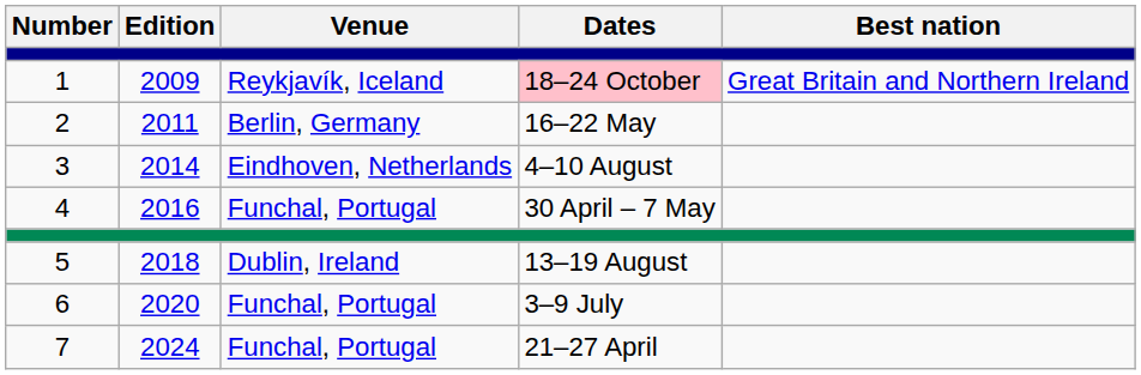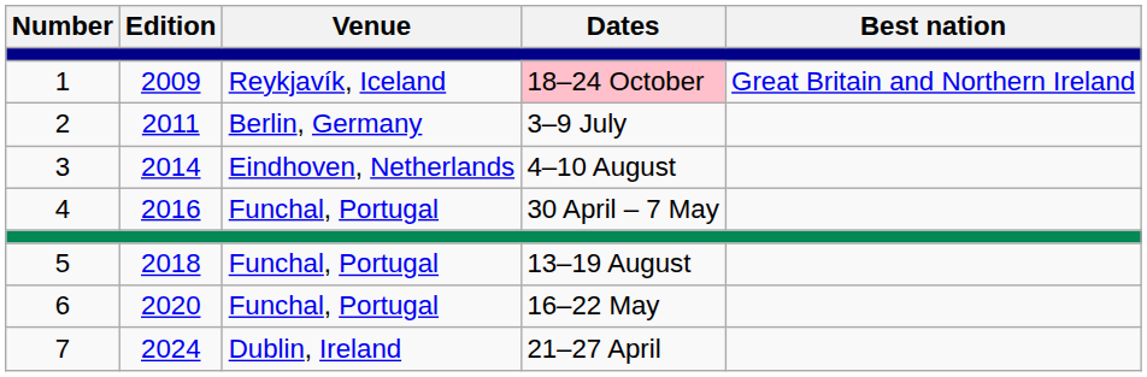 <table class="wikitable">
 <tr>
 <th>Number</th>
 <th>Edition</th>
 <th>Venue</th>
 <th>Dates</th>
 <th>Best nation</th>
 </tr>
 <tr bgcolor=#000088>
 <td colspan=5 align=center><strong></strong></td>
 </tr>
 <tr>
 <td align="center">1</td>
 <td align="center"><a href='#'>2009</a></td>
 <td> <a href='#'>Reykjavík</a>, <a href='#'>Iceland</a></td>
 <td style="background: pink;">18–24 October</td>
 <td> <a href='#'>Great Britain and Northern Ireland</a></td>
 </tr>
 <tr>
 <td align="center">2</td>
 <td align="center"><a href='#'>2011</a></td>
 <td> <a href='#'>Berlin</a>, <a href='#'>Germany</a></td>
-<td>16–22 May</td>
+<td>3–9 July</td>
 <td></td>
 </tr>
 <tr>
 <td align="center">3</td>
 <td align="center"><a href='#'>2014</a></td>
 <td> <a href='#'>Eindhoven</a>, <a href='#'>Netherlands</a></td>
 <td>4–10 August</td>
 <td></td>
 </tr>
 <tr>
 <td align="center">4</td>
 <td align="center"><a href='#'>2016</a></td>
 <td> <a href='#'>Funchal</a>, <a href='#'>Portugal</a></td>
 <td>30 April – 7 May</td>
 <td></td>
 </tr>
 <tr bgcolor=#008855>
 <td colspan=5 align=center><strong></strong></td>
 </tr>
 <tr>
 <td align="center">5</td>
 <td align="center"><a href='#'>2018</a></td>
-<td> <a href='#'>Dublin</a>, <a href='#'>Ireland</a></td>
+<td> <a href='#'>Funchal</a>, <a href='#'>Portugal</a></td>
 <td>13–19 August</td>
 <td></td>
 </tr>
 <tr>
 <td align="center">6</td>
 <td align="center"><a href='#'>2020</a></td>
 <td> <a href='#'>Funchal</a>, <a href='#'>Portugal</a></td>
-<td>3–9 July</td>
+<td>16–22 May</td>
 <td></td>
 </tr>
 <tr>
 <td align="center">7</td>
 <td align="center"><a href='#'>2024</a></td>
-<td> <a href='#'>Funchal</a>, <a href='#'>Portugal</a></td>
+<td> <a href='#'>Dublin</a>, <a href='#'>Ireland</a></td>
 <td>21–27 April</td>
 <td></td>
 </tr>
 </table>
